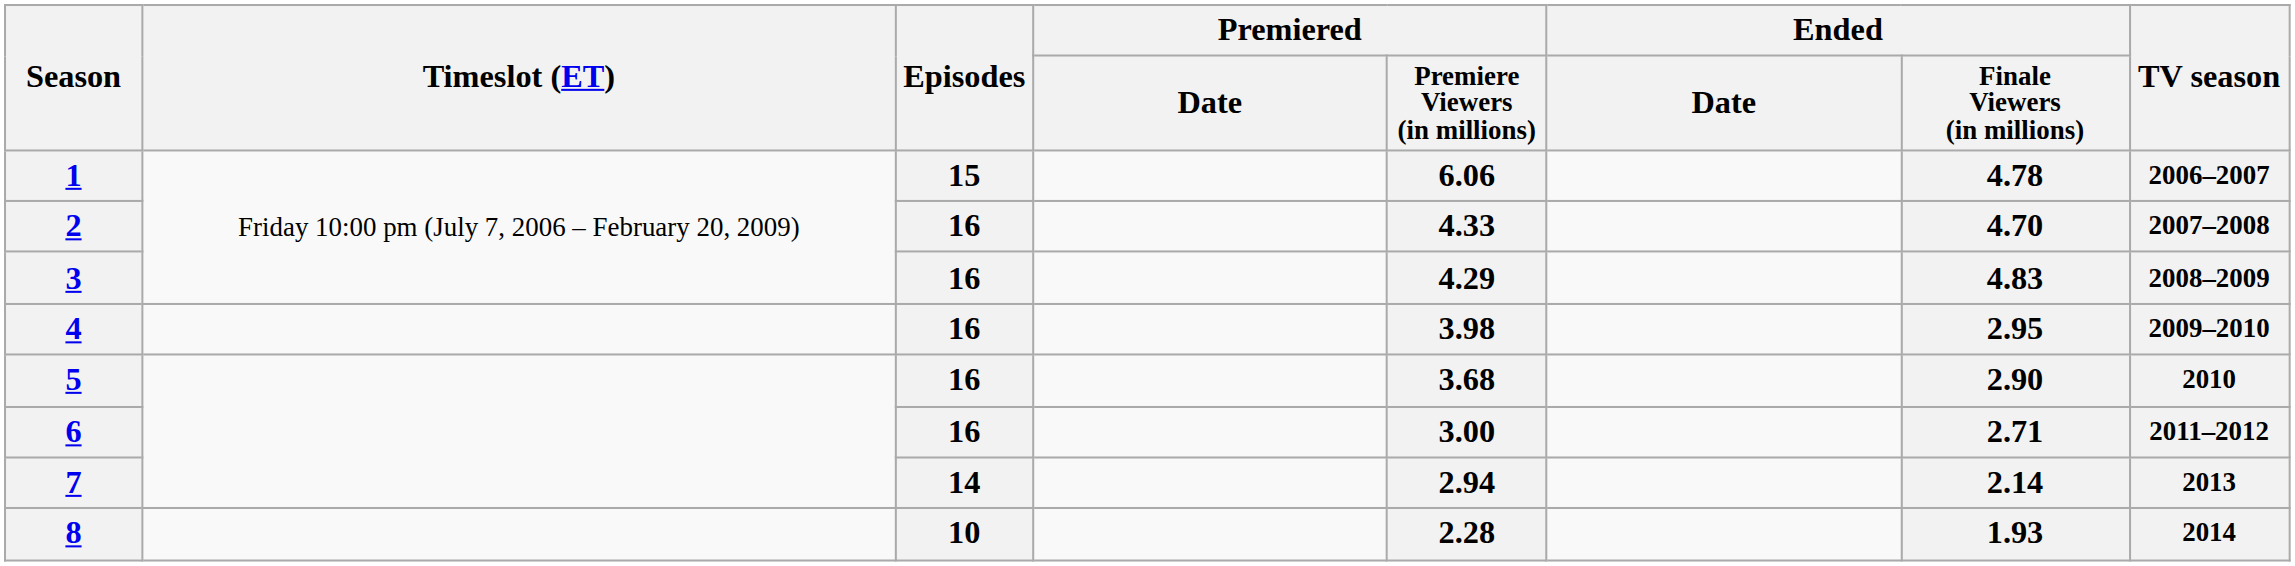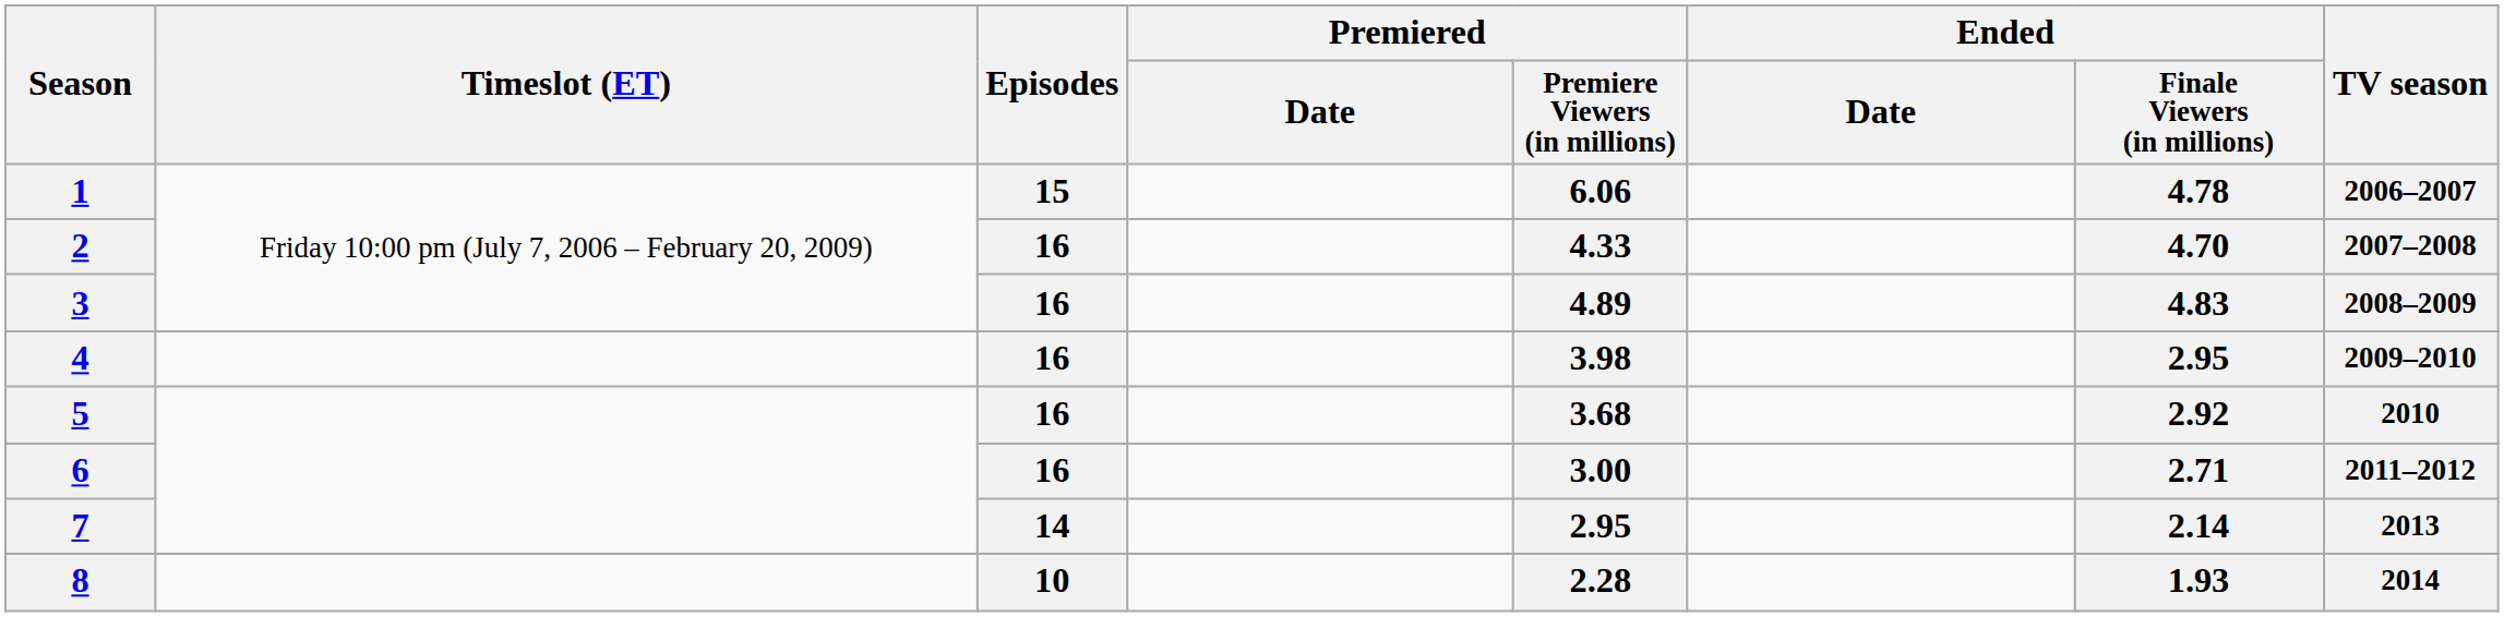 <table class="wikitable">
 <tr>
 <th style="width:6%;" rowspan="2">Season</th>
 <th style="width:33%;" rowspan="2">Timeslot (<a href='#'>ET</a>)</th>
 <th style="width:6%;" rowspan="2">Episodes</th>
 <th colspan=2>Premiered</th>
 <th colspan=2>Ended</th>
 <th style="width:7%;" rowspan="2">TV season</th>
 </tr>
 <tr>
 <th>Date</th>
 <th span style="width:7%; font-size:smaller; line-height:100%;">Premiere<br>Viewers<br>(in millions)</th>
 <th>Date</th>
 <th span style="width:10%; font-size:smaller; line-height:100%;">Finale<br>Viewers<br>(in millions)</th>
 </tr>
 <tr>
 <th><strong><a href='#'>1</a></strong></th>
 <td rowspan="3" style="text-align:center;"><small>Friday 10:00 pm (July 7, 2006 – February 20, 2009)</small></td>
 <th>15</th>
 <td style="font-size:11px;line-height:110%"></td>
 <th>6.06</th>
 <td style="font-size:11px;line-height:110%"></td>
 <th>4.78</th>
 <th style="font-size:smaller">2006–2007</th>
 </tr>
 <tr>
 <th><strong><a href='#'>2</a></strong></th>
 <th>16</th>
 <td style="font-size:11px;line-height:110%"></td>
 <th>4.33</th>
 <td style="font-size:11px;line-height:110%"></td>
 <th>4.70</th>
 <th style="font-size:smaller">2007–2008</th>
 </tr>
 <tr>
 <th><strong><a href='#'>3</a></strong></th>
 <th>16</th>
 <td style="font-size:11px;line-height:110%"></td>
-<th>4.29</th>
+<th>4.89</th>
 <td style="font-size:11px;line-height:110%"></td>
 <th>4.83</th>
 <th style="font-size:smaller">2008–2009</th>
 </tr>
 <tr>
 <th><strong><a href='#'>4</a></strong></th>
 <td></td>
 <th>16</th>
 <td style="font-size:11px;line-height:110%"></td>
 <th>3.98</th>
 <td style="font-size:11px;line-height:110%"></td>
 <th>2.95</th>
 <th style="font-size:smaller">2009–2010</th>
 </tr>
 <tr>
 <th><strong><a href='#'>5</a></strong></th>
 <td rowspan="3"></td>
 <th>16</th>
 <td style="font-size:11px;line-height:110%"></td>
 <th>3.68</th>
 <td style="font-size:11px;line-height:110%"></td>
-<th>2.90</th>
+<th>2.92</th>
 <th style="font-size:smaller">2010</th>
 </tr>
 <tr>
 <th><strong><a href='#'>6</a></strong></th>
 <th>16</th>
 <td style="font-size:11px;line-height:110%"></td>
 <th>3.00</th>
 <td style="font-size:11px;line-height:110%"></td>
 <th>2.71</th>
 <th style="font-size:smaller">2011–2012</th>
 </tr>
 <tr>
 <th><strong><a href='#'>7</a></strong></th>
 <th>14</th>
 <td style="font-size:11px;line-height:110%"></td>
-<th>2.94</th>
+<th>2.95</th>
 <td style="font-size:11px;line-height:110%"></td>
 <th>2.14</th>
 <th style="font-size:smaller">2013</th>
 </tr>
 <tr>
 <th><strong><a href='#'>8</a></strong></th>
 <td></td>
 <th>10</th>
 <td style="font-size:11px;line-height:110%"></td>
 <th>2.28</th>
 <td style="font-size:11px;line-height:110%"></td>
 <th>1.93</th>
 <th style="font-size:smaller">2014</th>
 </tr>
 </table>
